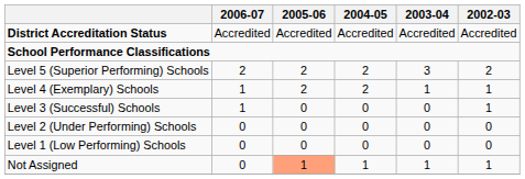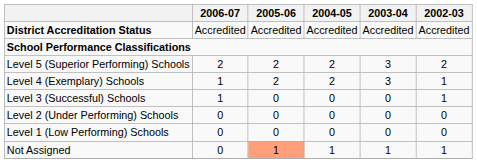 <table class="wikitable" style="font-size: 95%;">
 <tr>
 <th></th>
 <th>2006-07</th>
 <th>2005-06</th>
 <th>2004-05</th>
 <th>2003-04</th>
 <th>2002-03</th>
 </tr>
 <tr>
 <td align="left"><strong>District Accreditation Status</strong></td>
 <td align="center">Accredited</td>
 <td align="center">Accredited</td>
 <td align="center">Accredited</td>
 <td align="center">Accredited</td>
 <td align="center">Accredited</td>
 </tr>
 <tr>
 <td align="left" colspan="6"><strong>School Performance Classifications</strong></td>
 </tr>
 <tr>
 <td align="left">Level 5 (Superior Performing) Schools</td>
 <td align="center">2</td>
 <td align="center">2</td>
 <td align="center">2</td>
 <td align="center">3</td>
 <td align="center">2</td>
 </tr>
 <tr>
 <td align="left">Level 4 (Exemplary) Schools</td>
 <td align="center">1</td>
 <td align="center">2</td>
 <td align="center">2</td>
-<td align="center">1</td>
+<td align="center">3</td>
 <td align="center">1</td>
 </tr>
 <tr>
 <td align="left">Level 3 (Successful) Schools</td>
 <td align="center">1</td>
 <td align="center">0</td>
 <td align="center">0</td>
 <td align="center">0</td>
 <td align="center">1</td>
 </tr>
 <tr>
 <td align="left">Level 2 (Under Performing) Schools</td>
 <td align="center">0</td>
 <td align="center">0</td>
 <td align="center">0</td>
 <td align="center">0</td>
 <td align="center">0</td>
 </tr>
 <tr>
 <td align="left">Level 1 (Low Performing) Schools</td>
 <td align="center">0</td>
 <td align="center">0</td>
 <td align="center">0</td>
 <td align="center">0</td>
 <td align="center">0</td>
 </tr>
 <tr>
 <td align="left">Not Assigned</td>
 <td align="center">0</td>
 <td align="center" style="background: lightsalmon;">1</td>
 <td align="center">1</td>
 <td align="center">1</td>
 <td align="center">1</td>
 </tr>
 <tr>
 </tr>
 </table>
